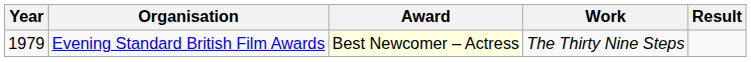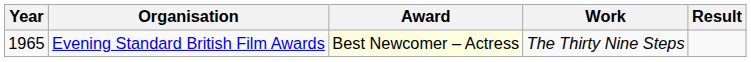 <table class="wikitable">
 <tr>
 <th>Year</th>
 <th>Organisation</th>
 <th>Award</th>
 <th>Work</th>
 <th>Result</th>
 </tr>
 <tr>
-<td>1979</td>
+<td>1965</td>
 <td><a href='#'>Evening Standard British Film Awards</a></td>
 <td style="background: lightyellow;">Best Newcomer – Actress</td>
 <td><em>The Thirty Nine Steps</em></td>
 <td></td>
 </tr>
 </table>
